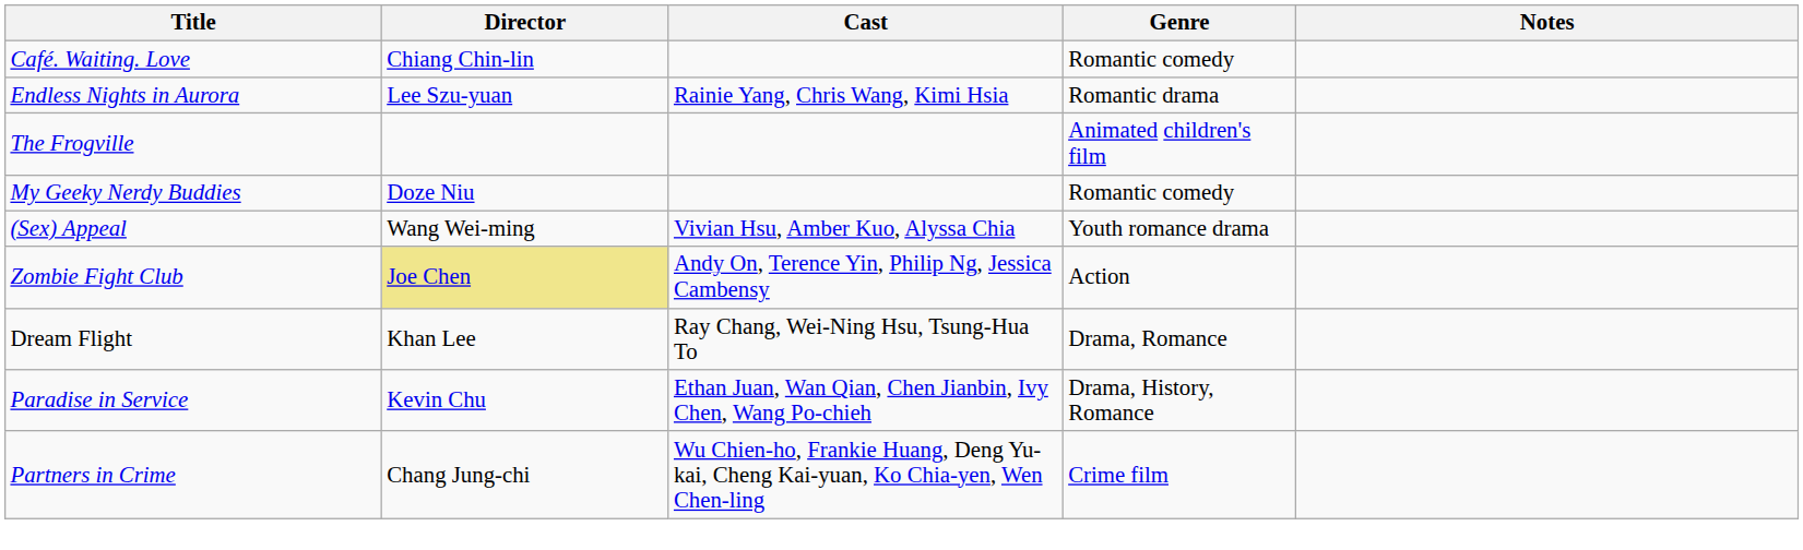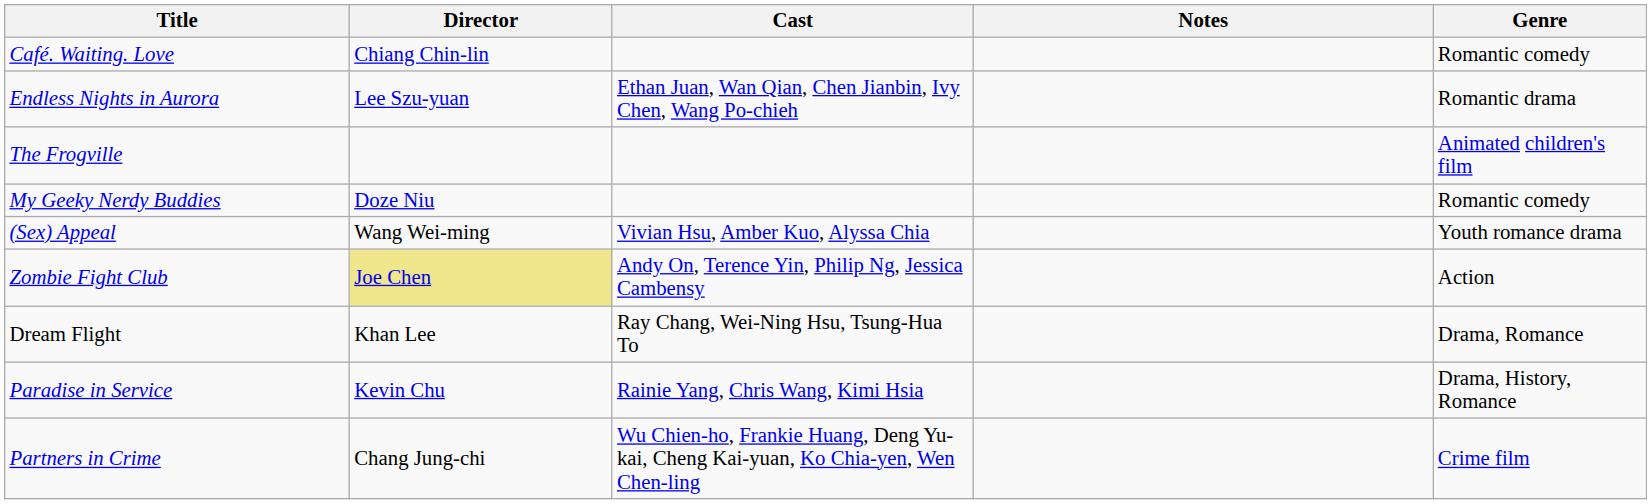 <table class="wikitable sortable" width= "100%">
 <tr>
 <th width=21%>Title</th>
 <th width=16%>Director</th>
 <th class="unsortable" width=22%>Cast</th>
+<th class="unsortable" width=28%>Notes</th>
 <th width=13%>Genre</th>
-<th class="unsortable" width=28%>Notes</th>
 </tr>
 <tr>
 <td><em><a href='#'>Café. Waiting. Love</a></em></td>
 <td><a href='#'>Chiang Chin-lin</a></td>
 <td></td>
+<td></td>
 <td>Romantic comedy</td>
-<td></td>
 </tr>
 <tr>
 <td><em><a href='#'>Endless Nights in Aurora</a></em></td>
 <td><a href='#'>Lee Szu-yuan</a></td>
-<td><a href='#'>Rainie Yang</a>, <a href='#'>Chris Wang</a>, <a href='#'>Kimi Hsia</a></td>
+<td><a href='#'>Ethan Juan</a>, <a href='#'>Wan Qian</a>, <a href='#'>Chen Jianbin</a>, <a href='#'>Ivy Chen</a>, <a href='#'>Wang Po-chieh</a></td>
+<td></td>
 <td>Romantic drama</td>
-<td></td>
 </tr>
 <tr>
 <td><em><a href='#'>The Frogville</a></em></td>
 <td></td>
 <td></td>
+<td></td>
 <td><a href='#'>Animated</a> <a href='#'>children's film</a></td>
-<td></td>
 </tr>
 <tr>
 <td><em><a href='#'>My Geeky Nerdy Buddies</a></em></td>
 <td><a href='#'>Doze Niu</a></td>
 <td></td>
+<td></td>
 <td>Romantic comedy</td>
-<td></td>
 </tr>
 <tr>
 <td><em><a href='#'>(Sex) Appeal</a></em></td>
 <td>Wang Wei-ming</td>
 <td><a href='#'>Vivian Hsu</a>, <a href='#'>Amber Kuo</a>, <a href='#'>Alyssa Chia</a></td>
+<td></td>
 <td>Youth romance drama</td>
-<td></td>
 </tr>
 <tr>
 <td><em><a href='#'>Zombie Fight Club</a></em></td>
 <td style="background: khaki;"><a href='#'>Joe Chen</a></td>
 <td><a href='#'>Andy On</a>, <a href='#'>Terence Yin</a>, <a href='#'>Philip Ng</a>, <a href='#'>Jessica Cambensy</a></td>
+<td></td>
 <td>Action</td>
-<td></td>
 </tr>
 <tr>
 <td>Dream Flight</td>
 <td>Khan Lee</td>
 <td>Ray Chang, Wei-Ning Hsu, Tsung-Hua To</td>
+<td></td>
 <td>Drama, Romance</td>
-<td></td>
 </tr>
 <tr>
 <td><em><a href='#'>Paradise in Service</a></em></td>
 <td><a href='#'>Kevin Chu</a></td>
-<td><a href='#'>Ethan Juan</a>, <a href='#'>Wan Qian</a>, <a href='#'>Chen Jianbin</a>, <a href='#'>Ivy Chen</a>, <a href='#'>Wang Po-chieh</a></td>
+<td><a href='#'>Rainie Yang</a>, <a href='#'>Chris Wang</a>, <a href='#'>Kimi Hsia</a></td>
+<td></td>
 <td>Drama, History, Romance</td>
-<td></td>
 </tr>
 <tr>
 <td><a href='#'><em>Partners in Crime</em></a></td>
 <td>Chang Jung-chi</td>
 <td><a href='#'>Wu Chien-ho</a>, <a href='#'>Frankie Huang</a>, Deng Yu-kai, Cheng Kai-yuan, <a href='#'>Ko Chia-yen</a>, <a href='#'>Wen Chen-ling</a></td>
+<td></td>
 <td><a href='#'>Crime film</a></td>
-<td></td>
 </tr>
 </table>
